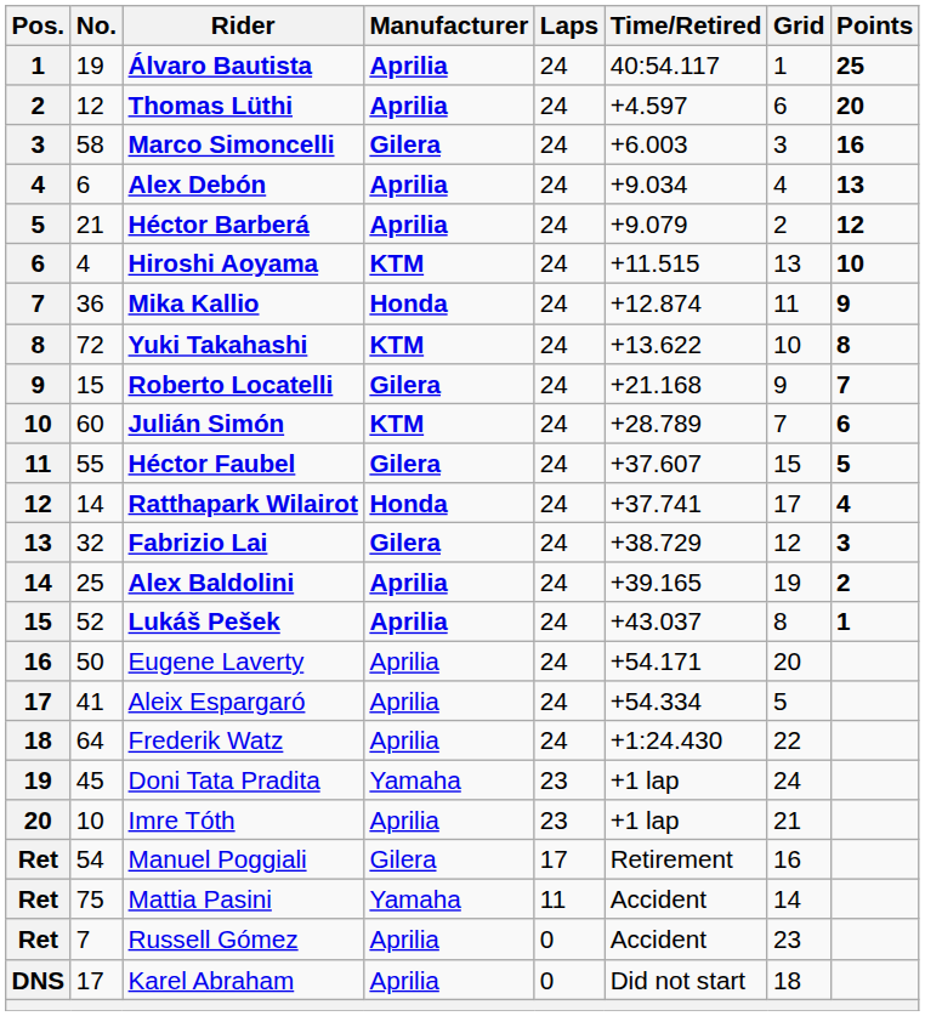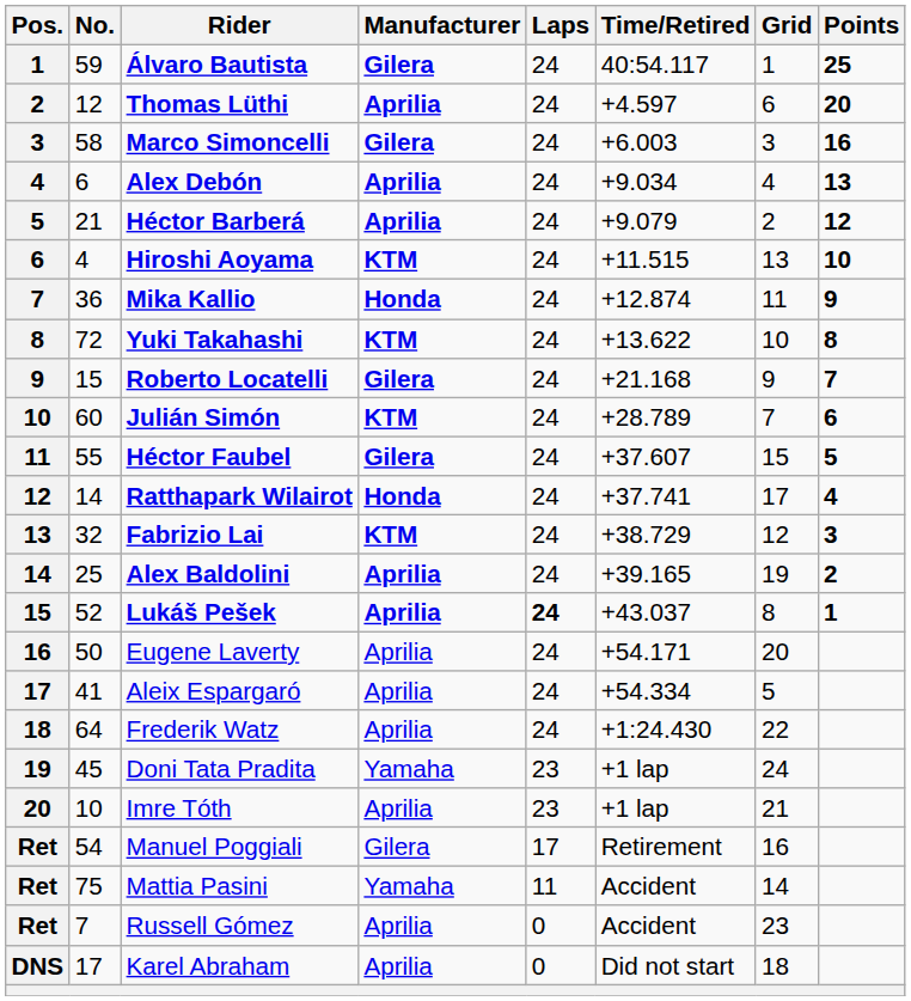 <table class="wikitable" style="font-size: 95%;">
 <tr>
 <th>Pos.</th>
 <th>No.</th>
 <th>Rider</th>
 <th>Manufacturer</th>
 <th>Laps</th>
 <th>Time/Retired</th>
 <th>Grid</th>
 <th>Points</th>
 </tr>
 <tr>
 <th>1</th>
-<td>19</td>
+<td>59</td>
 <td> <strong><a href='#'>Álvaro Bautista</a></strong></td>
-<td><strong><a href='#'>Aprilia</a></strong></td>
+<td><strong><a href='#'>Gilera</a></strong></td>
 <td>24</td>
 <td>40:54.117</td>
 <td>1</td>
 <td><strong>25</strong></td>
 </tr>
 <tr>
 <th>2</th>
 <td>12</td>
 <td> <strong><a href='#'>Thomas Lüthi</a></strong></td>
 <td><strong><a href='#'>Aprilia</a></strong></td>
 <td>24</td>
 <td>+4.597</td>
 <td>6</td>
 <td><strong>20</strong></td>
 </tr>
 <tr>
 <th>3</th>
 <td>58</td>
 <td> <strong><a href='#'>Marco Simoncelli</a></strong></td>
 <td><strong><a href='#'>Gilera</a></strong></td>
 <td>24</td>
 <td>+6.003</td>
 <td>3</td>
 <td><strong>16</strong></td>
 </tr>
 <tr>
 <th>4</th>
 <td>6</td>
 <td> <strong><a href='#'>Alex Debón</a></strong></td>
 <td><strong><a href='#'>Aprilia</a></strong></td>
 <td>24</td>
 <td>+9.034</td>
 <td>4</td>
 <td><strong>13</strong></td>
 </tr>
 <tr>
 <th>5</th>
 <td>21</td>
 <td> <strong><a href='#'>Héctor Barberá</a></strong></td>
 <td><strong><a href='#'>Aprilia</a></strong></td>
 <td>24</td>
 <td>+9.079</td>
 <td>2</td>
 <td><strong>12</strong></td>
 </tr>
 <tr>
 <th>6</th>
 <td>4</td>
 <td> <strong><a href='#'>Hiroshi Aoyama</a></strong></td>
 <td><strong><a href='#'>KTM</a></strong></td>
 <td>24</td>
 <td>+11.515</td>
 <td>13</td>
 <td><strong>10</strong></td>
 </tr>
 <tr>
 <th>7</th>
 <td>36</td>
 <td> <strong><a href='#'>Mika Kallio</a></strong></td>
 <td><strong><a href='#'>Honda</a></strong></td>
 <td>24</td>
 <td>+12.874</td>
 <td>11</td>
 <td><strong>9</strong></td>
 </tr>
 <tr>
 <th>8</th>
 <td>72</td>
 <td> <strong><a href='#'>Yuki Takahashi</a></strong></td>
 <td><strong><a href='#'>KTM</a></strong></td>
 <td>24</td>
 <td>+13.622</td>
 <td>10</td>
 <td><strong>8</strong></td>
 </tr>
 <tr>
 <th>9</th>
 <td>15</td>
 <td> <strong><a href='#'>Roberto Locatelli</a></strong></td>
 <td><strong><a href='#'>Gilera</a></strong></td>
 <td>24</td>
 <td>+21.168</td>
 <td>9</td>
 <td><strong>7</strong></td>
 </tr>
 <tr>
 <th>10</th>
 <td>60</td>
 <td> <strong><a href='#'>Julián Simón</a></strong></td>
 <td><strong><a href='#'>KTM</a></strong></td>
 <td>24</td>
 <td>+28.789</td>
 <td>7</td>
 <td><strong>6</strong></td>
 </tr>
 <tr>
 <th>11</th>
 <td>55</td>
 <td> <strong><a href='#'>Héctor Faubel</a></strong></td>
 <td><strong><a href='#'>Gilera</a></strong></td>
 <td>24</td>
 <td>+37.607</td>
 <td>15</td>
 <td><strong>5</strong></td>
 </tr>
 <tr>
 <th>12</th>
 <td>14</td>
 <td> <strong><a href='#'>Ratthapark Wilairot</a></strong></td>
 <td><strong><a href='#'>Honda</a></strong></td>
 <td>24</td>
 <td>+37.741</td>
 <td>17</td>
 <td><strong>4</strong></td>
 </tr>
 <tr>
 <th>13</th>
 <td>32</td>
 <td> <strong><a href='#'>Fabrizio Lai</a></strong></td>
-<td><strong><a href='#'>Gilera</a></strong></td>
+<td><strong><a href='#'>KTM</a></strong></td>
 <td>24</td>
 <td>+38.729</td>
 <td>12</td>
 <td><strong>3</strong></td>
 </tr>
 <tr>
 <th>14</th>
 <td>25</td>
 <td> <strong><a href='#'>Alex Baldolini</a></strong></td>
 <td><strong><a href='#'>Aprilia</a></strong></td>
 <td>24</td>
 <td>+39.165</td>
 <td>19</td>
 <td><strong>2</strong></td>
 </tr>
 <tr>
 <th>15</th>
 <td>52</td>
 <td> <strong><a href='#'>Lukáš Pešek</a></strong></td>
 <td><strong><a href='#'>Aprilia</a></strong></td>
-<td>24</td>
+<td><strong>24</strong></td>
 <td>+43.037</td>
 <td>8</td>
 <td><strong>1</strong></td>
 </tr>
 <tr>
 <th>16</th>
 <td>50</td>
 <td> <a href='#'>Eugene Laverty</a></td>
 <td><a href='#'>Aprilia</a></td>
 <td>24</td>
 <td>+54.171</td>
 <td>20</td>
 <td></td>
 </tr>
 <tr>
 <th>17</th>
 <td>41</td>
 <td> <a href='#'>Aleix Espargaró</a></td>
 <td><a href='#'>Aprilia</a></td>
 <td>24</td>
 <td>+54.334</td>
 <td>5</td>
 <td></td>
 </tr>
 <tr>
 <th>18</th>
 <td>64</td>
 <td> <a href='#'>Frederik Watz</a></td>
 <td><a href='#'>Aprilia</a></td>
 <td>24</td>
 <td>+1:24.430</td>
 <td>22</td>
 <td></td>
 </tr>
 <tr>
 <th>19</th>
 <td>45</td>
 <td> <a href='#'>Doni Tata Pradita</a></td>
 <td><a href='#'>Yamaha</a></td>
 <td>23</td>
 <td>+1 lap</td>
 <td>24</td>
 <td></td>
 </tr>
 <tr>
 <th>20</th>
 <td>10</td>
 <td> <a href='#'>Imre Tóth</a></td>
 <td><a href='#'>Aprilia</a></td>
 <td>23</td>
 <td>+1 lap</td>
 <td>21</td>
 <td></td>
 </tr>
 <tr>
 <th>Ret</th>
 <td>54</td>
 <td> <a href='#'>Manuel Poggiali</a></td>
 <td><a href='#'>Gilera</a></td>
 <td>17</td>
 <td>Retirement</td>
 <td>16</td>
 <td></td>
 </tr>
 <tr>
 <th>Ret</th>
 <td>75</td>
 <td> <a href='#'>Mattia Pasini</a></td>
 <td><a href='#'>Yamaha</a></td>
 <td>11</td>
 <td>Accident</td>
 <td>14</td>
 <td></td>
 </tr>
 <tr>
 <th>Ret</th>
 <td>7</td>
 <td> <a href='#'>Russell Gómez</a></td>
 <td><a href='#'>Aprilia</a></td>
 <td>0</td>
 <td>Accident</td>
 <td>23</td>
 <td></td>
 </tr>
 <tr>
 <th>DNS</th>
 <td>17</td>
 <td> <a href='#'>Karel Abraham</a></td>
 <td><a href='#'>Aprilia</a></td>
 <td>0</td>
 <td>Did not start</td>
 <td>18</td>
 <td></td>
 </tr>
 <tr>
 <th colspan=8></th>
 </tr>
 </table>
